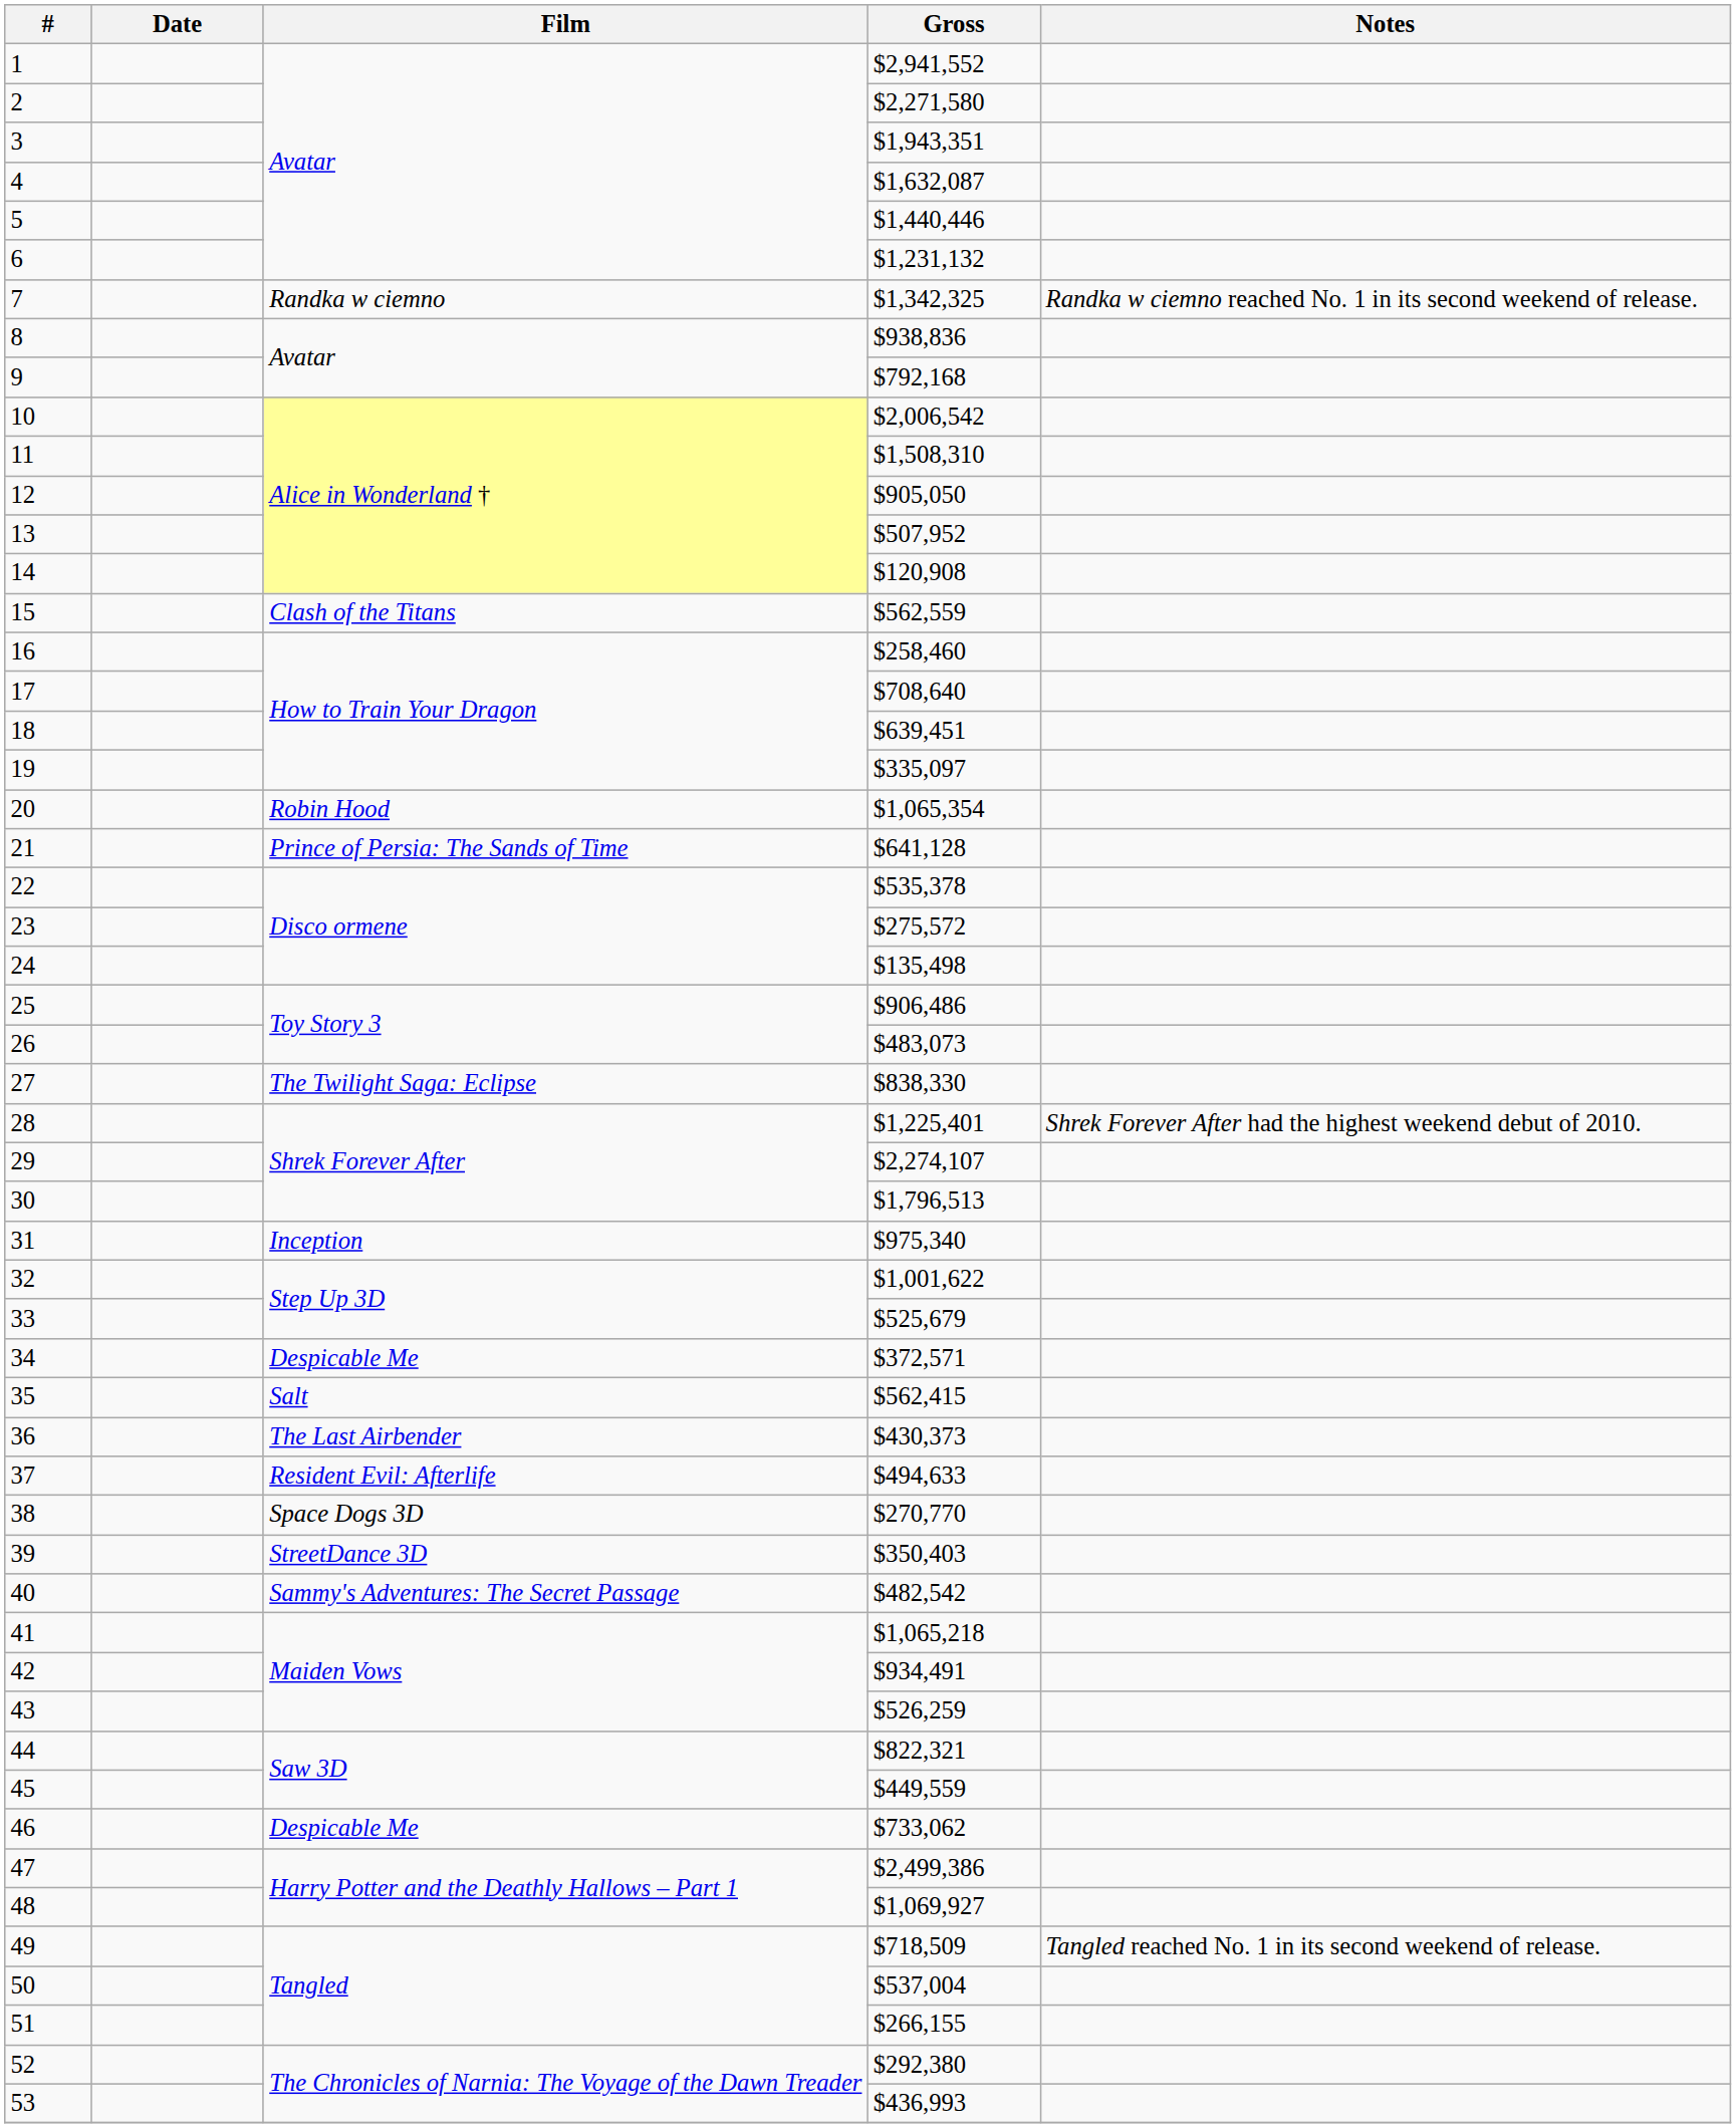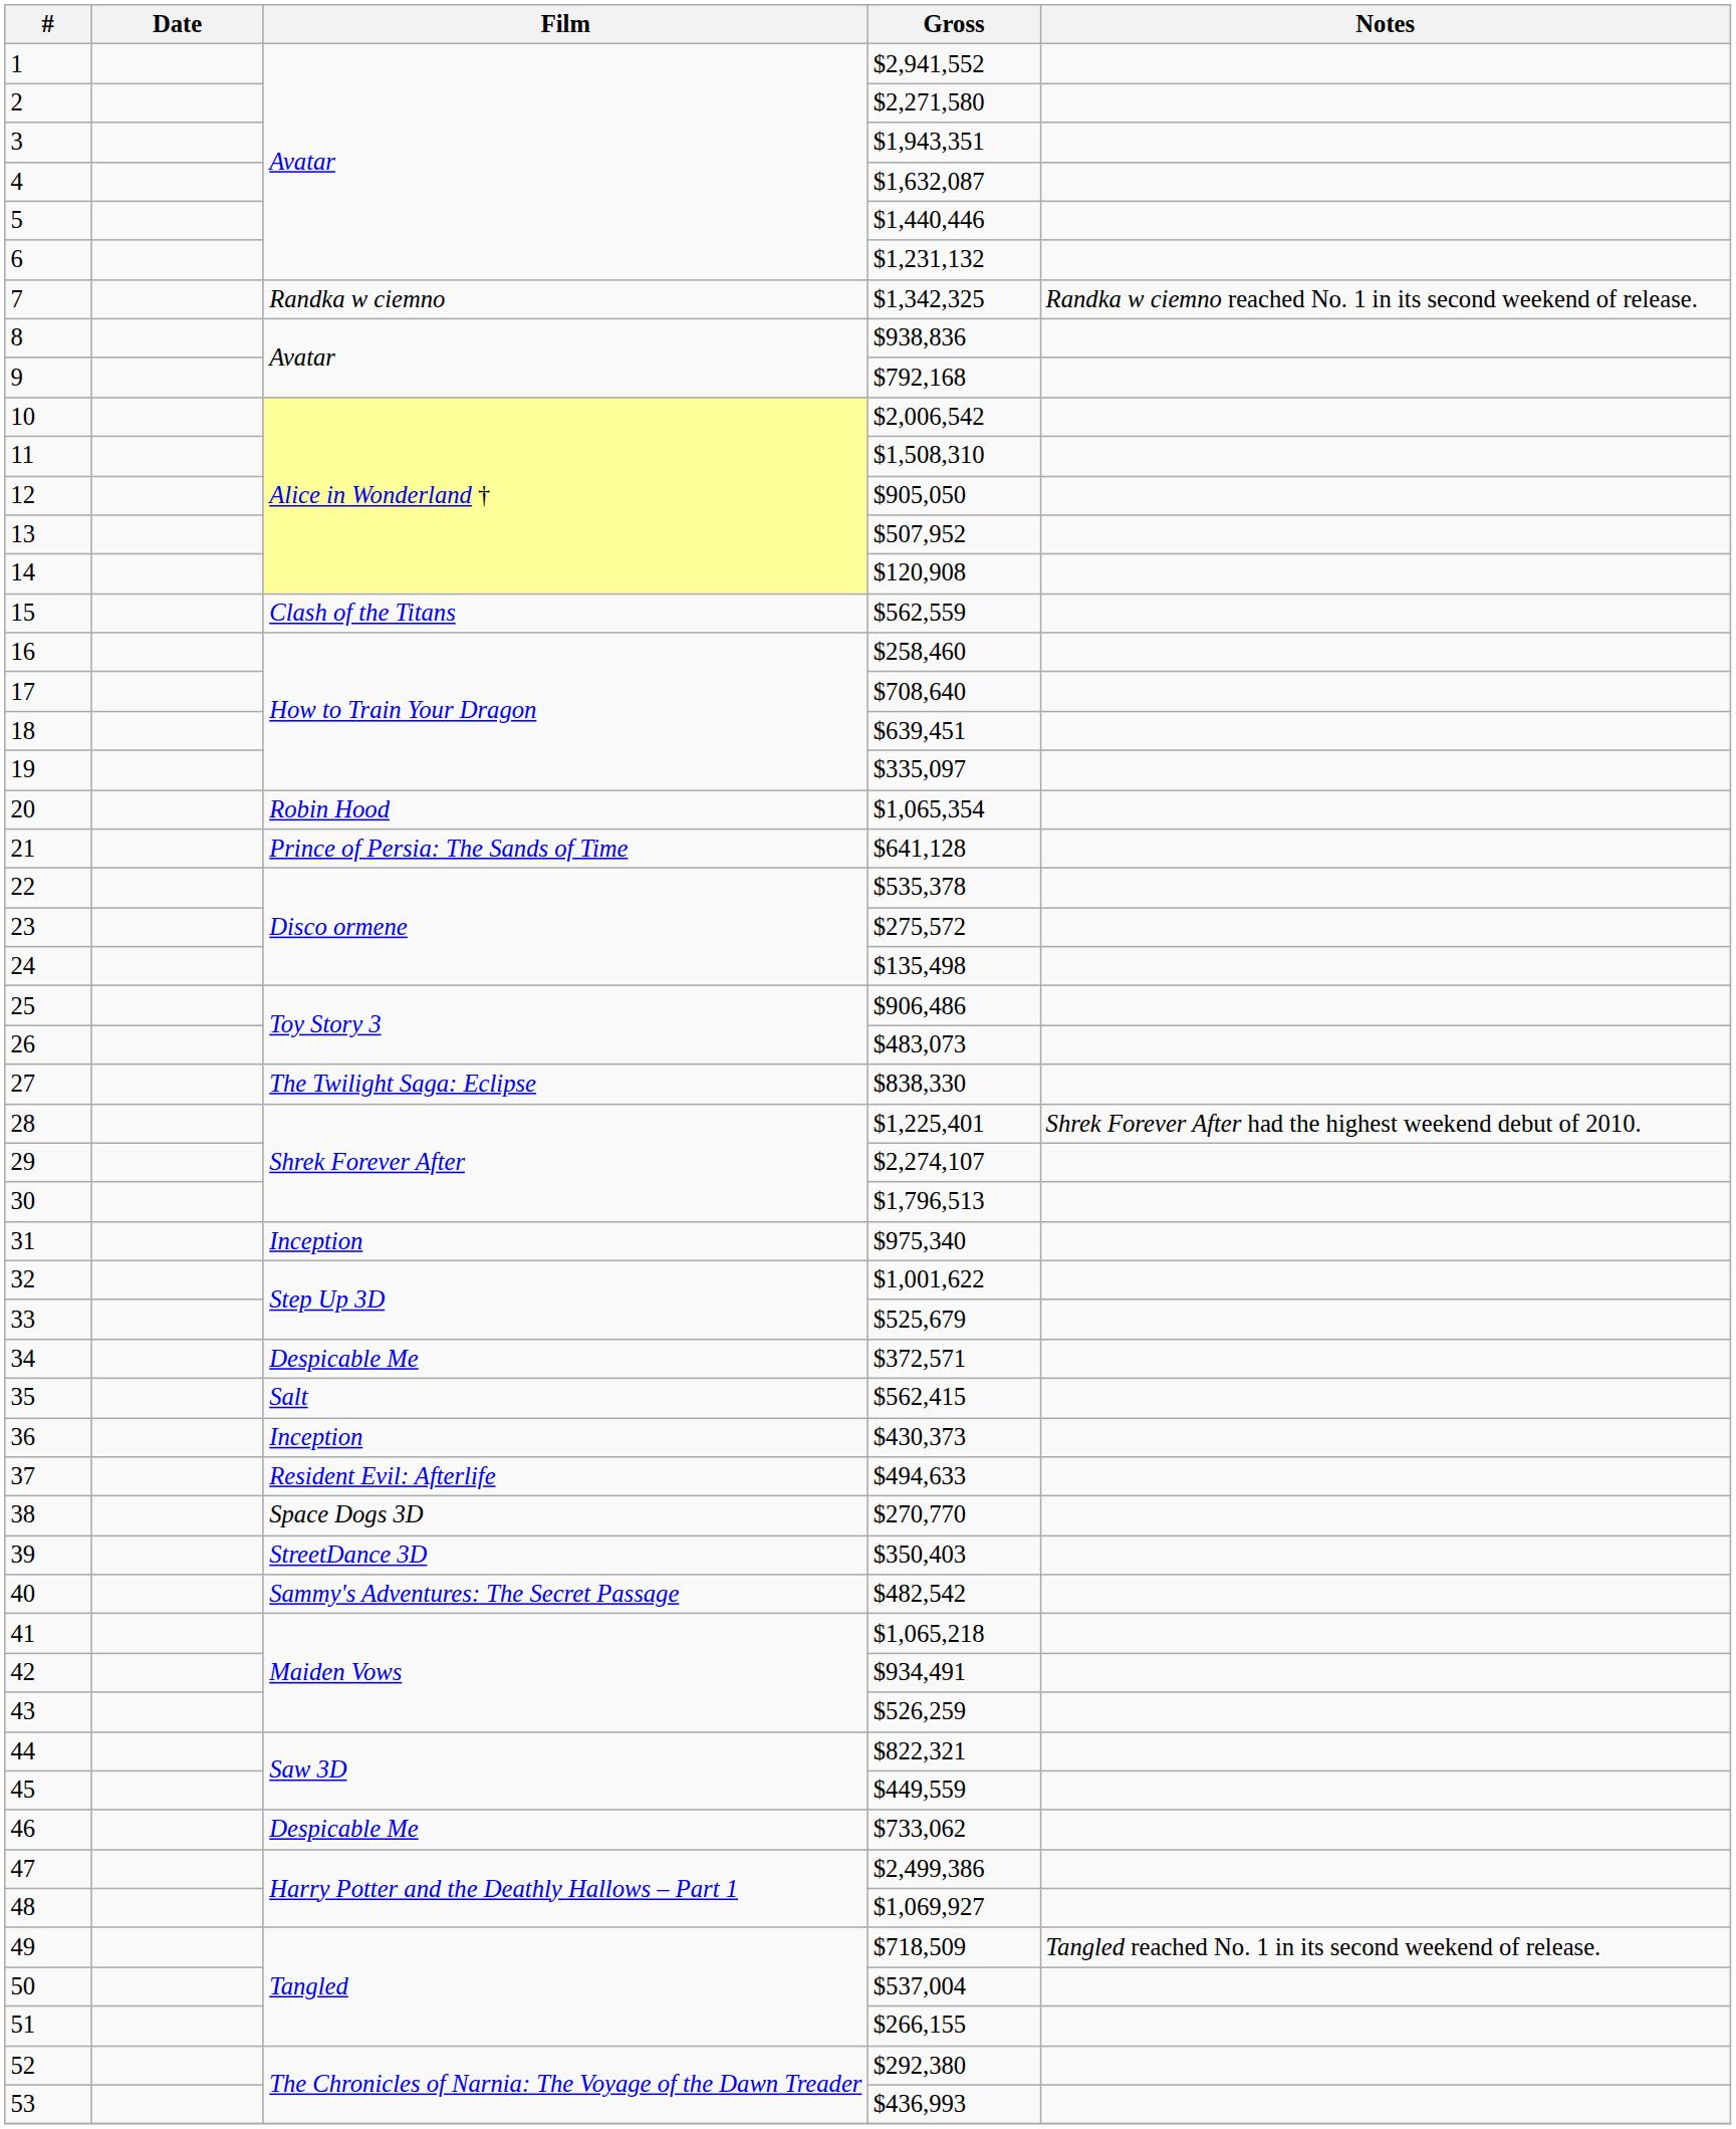 <table class="wikitable sortable">
 <tr>
 <th width="5%">#</th>
 <th width="10%">Date</th>
 <th width="35%">Film</th>
 <th width="10%">Gross</th>
 <th>Notes</th>
 </tr>
 <tr>
 <td>1</td>
 <td></td>
 <td rowspan="6"><em><a href='#'>Avatar</a></em></td>
 <td>$2,941,552</td>
 <td></td>
 </tr>
 <tr>
 <td>2</td>
 <td></td>
 <td>$2,271,580</td>
 <td></td>
 </tr>
 <tr>
 <td>3</td>
 <td></td>
 <td>$1,943,351</td>
 <td></td>
 </tr>
 <tr>
 <td>4</td>
 <td></td>
 <td>$1,632,087</td>
 <td></td>
 </tr>
 <tr>
 <td>5</td>
 <td></td>
 <td>$1,440,446</td>
 <td></td>
 </tr>
 <tr>
 <td>6</td>
 <td></td>
 <td>$1,231,132</td>
 <td></td>
 </tr>
 <tr>
 <td>7</td>
 <td></td>
 <td><em>Randka w ciemno</em></td>
 <td>$1,342,325</td>
 <td><em>Randka w ciemno</em> reached No. 1 in its second weekend of release.</td>
 </tr>
 <tr>
 <td>8</td>
 <td></td>
 <td rowspan="2"><em>Avatar</em></td>
 <td>$938,836</td>
 <td></td>
 </tr>
 <tr>
 <td>9</td>
 <td></td>
 <td>$792,168</td>
 <td></td>
 </tr>
 <tr>
 <td>10</td>
 <td></td>
 <td rowspan="5" style="background-color:#FFFF99"><em><a href='#'>Alice in Wonderland</a></em> †</td>
 <td>$2,006,542</td>
 <td></td>
 </tr>
 <tr>
 <td>11</td>
 <td></td>
 <td>$1,508,310</td>
 <td></td>
 </tr>
 <tr>
 <td>12</td>
 <td></td>
 <td>$905,050</td>
 <td></td>
 </tr>
 <tr>
 <td>13</td>
 <td></td>
 <td>$507,952</td>
 <td></td>
 </tr>
 <tr>
 <td>14</td>
 <td></td>
 <td>$120,908</td>
 <td></td>
 </tr>
 <tr>
 <td>15</td>
 <td></td>
 <td><em><a href='#'>Clash of the Titans</a></em></td>
 <td>$562,559</td>
 <td></td>
 </tr>
 <tr>
 <td>16</td>
 <td></td>
 <td rowspan="4"><em><a href='#'>How to Train Your Dragon</a></em></td>
 <td>$258,460</td>
 <td></td>
 </tr>
 <tr>
 <td>17</td>
 <td></td>
 <td>$708,640</td>
 <td></td>
 </tr>
 <tr>
 <td>18</td>
 <td></td>
 <td>$639,451</td>
 <td></td>
 </tr>
 <tr>
 <td>19</td>
 <td></td>
 <td>$335,097</td>
 <td></td>
 </tr>
 <tr>
 <td>20</td>
 <td></td>
 <td><em><a href='#'>Robin Hood</a></em></td>
 <td>$1,065,354</td>
 <td></td>
 </tr>
 <tr>
 <td>21</td>
 <td></td>
 <td><em><a href='#'>Prince of Persia: The Sands of Time</a></em></td>
 <td>$641,128</td>
 <td></td>
 </tr>
 <tr>
 <td>22</td>
 <td></td>
 <td rowspan="3"><em><a href='#'>Disco ormene</a></em></td>
 <td>$535,378</td>
 <td></td>
 </tr>
 <tr>
 <td>23</td>
 <td></td>
 <td>$275,572</td>
 <td></td>
 </tr>
 <tr>
 <td>24</td>
 <td></td>
 <td>$135,498</td>
 <td></td>
 </tr>
 <tr>
 <td>25</td>
 <td></td>
 <td rowspan="2"><em><a href='#'>Toy Story 3</a></em></td>
 <td>$906,486</td>
 <td></td>
 </tr>
 <tr>
 <td>26</td>
 <td></td>
 <td>$483,073</td>
 <td></td>
 </tr>
 <tr>
 <td>27</td>
 <td></td>
 <td><em><a href='#'>The Twilight Saga: Eclipse</a></em></td>
 <td>$838,330</td>
 <td></td>
 </tr>
 <tr>
 <td>28</td>
 <td></td>
 <td rowspan="3"><em><a href='#'>Shrek Forever After</a></em></td>
 <td>$1,225,401</td>
 <td><em>Shrek Forever After</em> had the highest weekend debut of 2010.</td>
 </tr>
 <tr>
 <td>29</td>
 <td></td>
 <td>$2,274,107</td>
 <td></td>
 </tr>
 <tr>
 <td>30</td>
 <td></td>
 <td>$1,796,513</td>
 <td></td>
 </tr>
 <tr>
 <td>31</td>
 <td></td>
 <td><em><a href='#'>Inception</a></em></td>
 <td>$975,340</td>
 <td></td>
 </tr>
 <tr>
 <td>32</td>
 <td></td>
 <td rowspan="2"><em><a href='#'>Step Up 3D</a></em></td>
 <td>$1,001,622</td>
 <td></td>
 </tr>
 <tr>
 <td>33</td>
 <td></td>
 <td>$525,679</td>
 <td></td>
 </tr>
 <tr>
 <td>34</td>
 <td></td>
 <td><em><a href='#'>Despicable Me</a></em></td>
 <td>$372,571</td>
 <td></td>
 </tr>
 <tr>
 <td>35</td>
 <td></td>
 <td><em><a href='#'>Salt</a></em></td>
 <td>$562,415</td>
 <td></td>
 </tr>
 <tr>
 <td>36</td>
 <td></td>
-<td><em><a href='#'>The Last Airbender</a></em></td>
+<td><em><a href='#'>Inception</a></em></td>
 <td>$430,373</td>
 <td></td>
 </tr>
 <tr>
 <td>37</td>
 <td></td>
 <td><em><a href='#'>Resident Evil: Afterlife</a></em></td>
 <td>$494,633</td>
 <td></td>
 </tr>
 <tr>
 <td>38</td>
 <td></td>
 <td><em>Space Dogs 3D</em></td>
 <td>$270,770</td>
 <td></td>
 </tr>
 <tr>
 <td>39</td>
 <td></td>
 <td><em><a href='#'>StreetDance 3D</a></em></td>
 <td>$350,403</td>
 <td></td>
 </tr>
 <tr>
 <td>40</td>
 <td></td>
 <td><em><a href='#'>Sammy's Adventures: The Secret Passage</a></em></td>
 <td>$482,542</td>
 <td></td>
 </tr>
 <tr>
 <td>41</td>
 <td></td>
 <td rowspan="3"><em><a href='#'>Maiden Vows</a></em></td>
 <td>$1,065,218</td>
 <td></td>
 </tr>
 <tr>
 <td>42</td>
 <td></td>
 <td>$934,491</td>
 <td></td>
 </tr>
 <tr>
 <td>43</td>
 <td></td>
 <td>$526,259</td>
 <td></td>
 </tr>
 <tr>
 <td>44</td>
 <td></td>
 <td rowspan="2"><em><a href='#'>Saw 3D</a></em></td>
 <td>$822,321</td>
 <td></td>
 </tr>
 <tr>
 <td>45</td>
 <td></td>
 <td>$449,559</td>
 <td></td>
 </tr>
 <tr>
 <td>46</td>
 <td></td>
 <td><em><a href='#'>Despicable Me</a></em></td>
 <td>$733,062</td>
 <td></td>
 </tr>
 <tr>
 <td>47</td>
 <td></td>
 <td rowspan="2"><em><a href='#'>Harry Potter and the Deathly Hallows – Part 1</a></em></td>
 <td>$2,499,386</td>
 <td></td>
 </tr>
 <tr>
 <td>48</td>
 <td></td>
 <td>$1,069,927</td>
 <td></td>
 </tr>
 <tr>
 <td>49</td>
 <td></td>
 <td rowspan="3"><em><a href='#'>Tangled</a></em></td>
 <td>$718,509</td>
 <td><em>Tangled</em> reached No. 1 in its second weekend of release.</td>
 </tr>
 <tr>
 <td>50</td>
 <td></td>
 <td>$537,004</td>
 <td></td>
 </tr>
 <tr>
 <td>51</td>
 <td></td>
 <td>$266,155</td>
 <td></td>
 </tr>
 <tr>
 <td>52</td>
 <td></td>
 <td rowspan="2"><em><a href='#'>The Chronicles of Narnia: The Voyage of the Dawn Treader</a></em></td>
 <td>$292,380</td>
 <td></td>
 </tr>
 <tr>
 <td>53</td>
 <td></td>
 <td>$436,993</td>
 <td></td>
 </tr>
 <tr>
 </tr>
 </table>
